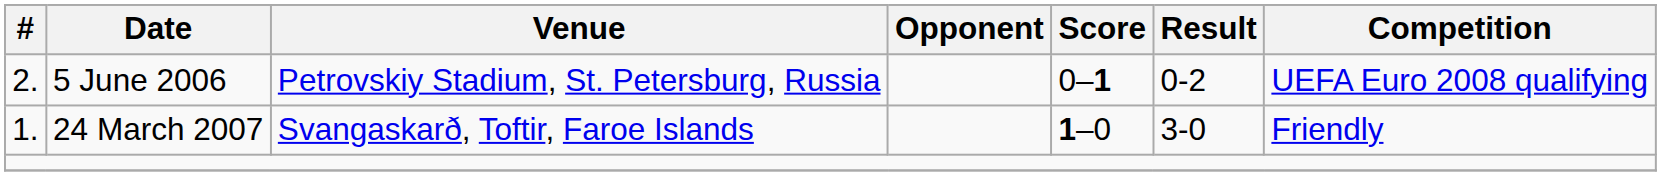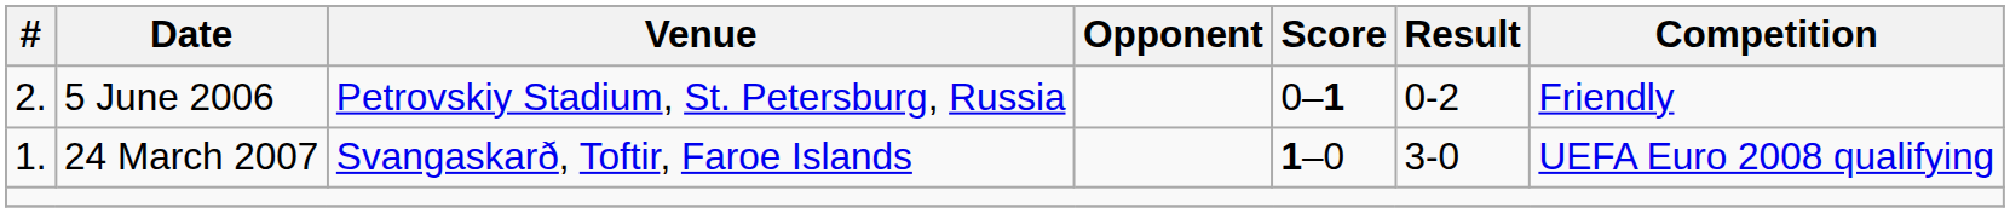 <table class="wikitable">
 <tr>
 <th>#</th>
 <th>Date</th>
 <th>Venue</th>
 <th>Opponent</th>
 <th>Score</th>
 <th>Result</th>
 <th>Competition</th>
 </tr>
 <tr>
 <td>2.</td>
 <td>5 June 2006</td>
 <td><a href='#'>Petrovskiy Stadium</a>, <a href='#'>St. Petersburg</a>, <a href='#'>Russia</a></td>
 <td></td>
 <td>0–<strong>1</strong></td>
 <td>0-2</td>
-<td><a href='#'>UEFA Euro 2008 qualifying</a></td>
+<td><a href='#'>Friendly</a></td>
 </tr>
 <tr>
 <td>1.</td>
 <td>24 March 2007</td>
 <td><a href='#'>Svangaskarð</a>, <a href='#'>Toftir</a>, <a href='#'>Faroe Islands</a></td>
 <td></td>
 <td><strong>1</strong>–0</td>
 <td>3-0</td>
-<td><a href='#'>Friendly</a></td>
+<td><a href='#'>UEFA Euro 2008 qualifying</a></td>
 </tr>
 <tr>
 <td colspan=12></td>
 </tr>
 <tr>
 </tr>
 </table>
